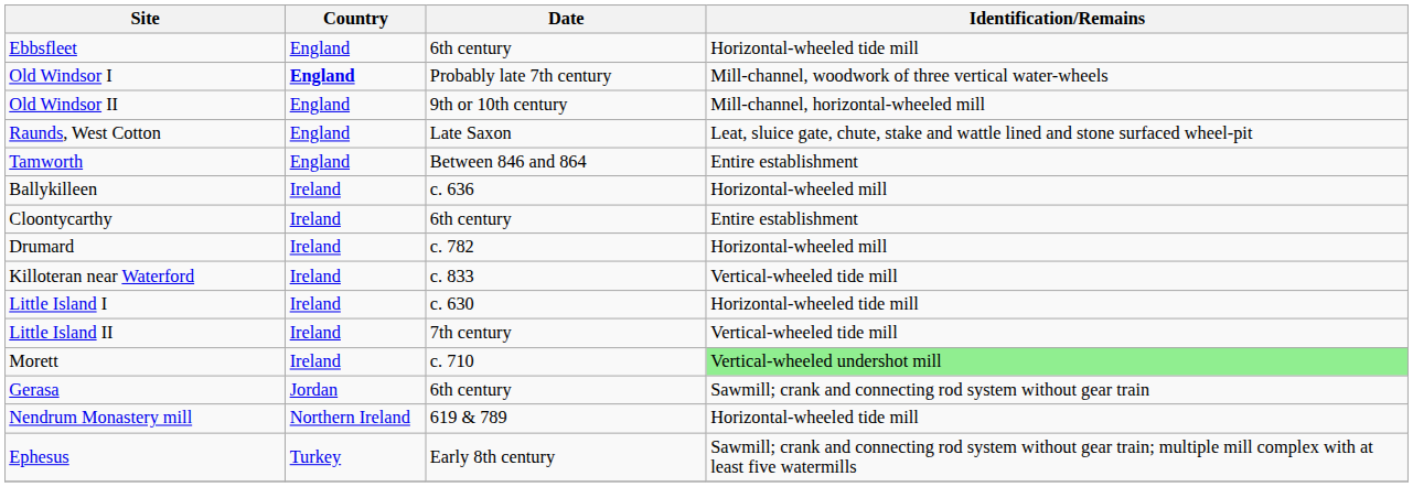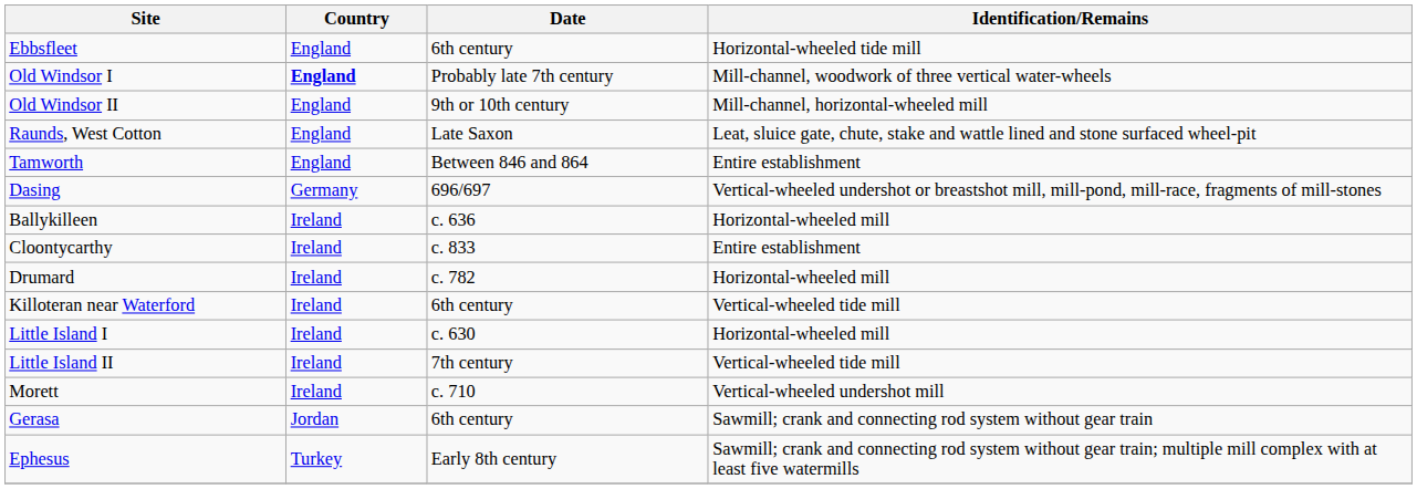 <table class="wikitable sortable">
 <tr>
 <th width="20%">Site</th>
 <th width="10%">Country</th>
 <th width="20%">Date</th>
 <th width="50%">Identification/Remains</th>
 </tr>
 <tr>
 <td><a href='#'>Ebbsfleet</a></td>
 <td><a href='#'>England</a></td>
 <td>6th century</td>
 <td>Horizontal-wheeled tide mill</td>
 </tr>
 <tr>
 <td><a href='#'>Old Windsor</a> I </td>
 <td><strong><a href='#'>England</a></strong></td>
 <td>Probably late 7th century</td>
 <td>Mill-channel, woodwork of three vertical water-wheels</td>
 </tr>
 <tr>
 <td><a href='#'>Old Windsor</a> II </td>
 <td><a href='#'>England</a></td>
 <td>9th or 10th century</td>
 <td>Mill-channel, horizontal-wheeled mill</td>
 </tr>
 <tr>
 <td><a href='#'>Raunds</a>, West Cotton </td>
 <td><a href='#'>England</a></td>
 <td>Late Saxon</td>
 <td>Leat, sluice gate, chute, stake and wattle lined and stone surfaced wheel-pit</td>
 </tr>
 <tr>
 <td><a href='#'>Tamworth</a></td>
 <td><a href='#'>England</a></td>
 <td>Between 846 and 864</td>
 <td>Entire establishment</td>
 </tr>
 <tr>
+<td><a href='#'>Dasing</a></td>
+<td><a href='#'>Germany</a></td>
+<td>696/697</td>
+<td>Vertical-wheeled undershot or breastshot mill, mill-pond, mill-race, fragments of mill-stones</td>
+</tr>
+<tr>
 <td>Ballykilleen </td>
 <td><a href='#'>Ireland</a></td>
 <td>c. 636</td>
 <td>Horizontal-wheeled mill</td>
 </tr>
 <tr>
 <td>Cloontycarthy </td>
 <td><a href='#'>Ireland</a></td>
-<td>6th century</td>
+<td>c. 833</td>
 <td>Entire establishment</td>
 </tr>
 <tr>
 <td>Drumard </td>
 <td><a href='#'>Ireland</a></td>
 <td>c. 782</td>
 <td>Horizontal-wheeled mill</td>
 </tr>
 <tr>
 <td>Killoteran near <a href='#'>Waterford</a></td>
 <td><a href='#'>Ireland</a></td>
-<td>c. 833</td>
+<td>6th century</td>
 <td>Vertical-wheeled tide mill</td>
 </tr>
 <tr>
 <td><a href='#'>Little Island</a> I </td>
 <td><a href='#'>Ireland</a></td>
 <td>c. 630</td>
-<td>Horizontal-wheeled tide mill</td>
+<td>Horizontal-wheeled mill</td>
 </tr>
 <tr>
 <td><a href='#'>Little Island</a> II </td>
 <td><a href='#'>Ireland</a></td>
 <td>7th century</td>
 <td>Vertical-wheeled tide mill</td>
 </tr>
 <tr>
 <td>Morett </td>
 <td><a href='#'>Ireland</a></td>
 <td>c. 710</td>
-<td style="background: lightgreen;">Vertical-wheeled undershot mill</td>
+<td>Vertical-wheeled undershot mill</td>
 </tr>
 <tr>
 <td><a href='#'>Gerasa</a></td>
 <td><a href='#'>Jordan</a></td>
 <td>6th century</td>
 <td>Sawmill; crank and connecting rod system without gear train</td>
-</tr>
-<tr>
-<td><a href='#'>Nendrum Monastery mill</a></td>
-<td><a href='#'>Northern Ireland</a></td>
-<td>619 & 789</td>
-<td>Horizontal-wheeled tide mill</td>
 </tr>
 <tr>
 <td><a href='#'>Ephesus</a></td>
 <td><a href='#'>Turkey</a></td>
 <td>Early 8th century</td>
 <td>Sawmill; crank and connecting rod system without gear train; multiple mill complex with at least five watermills</td>
 </tr>
 <tr>
 </tr>
 </table>
